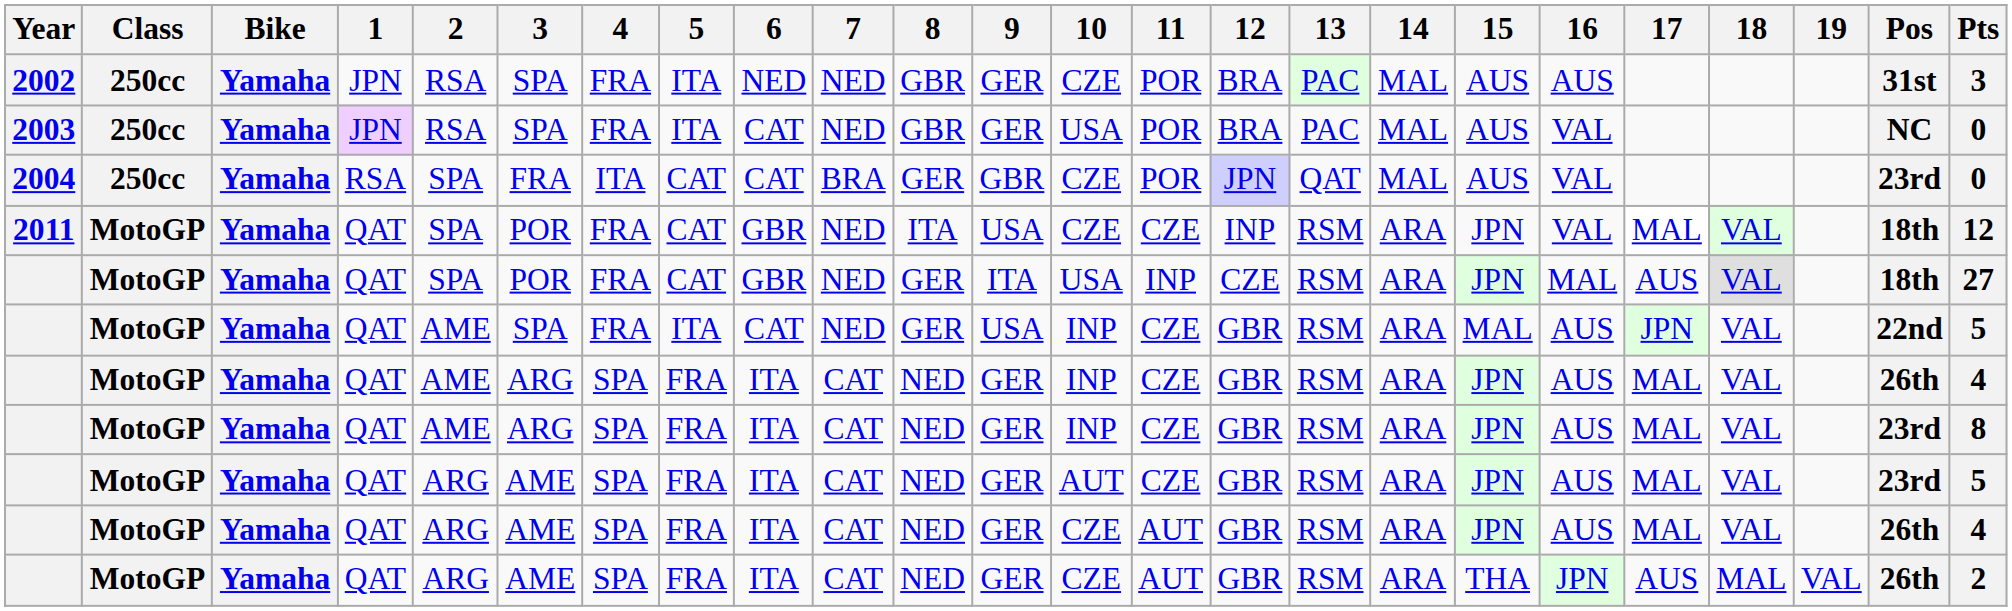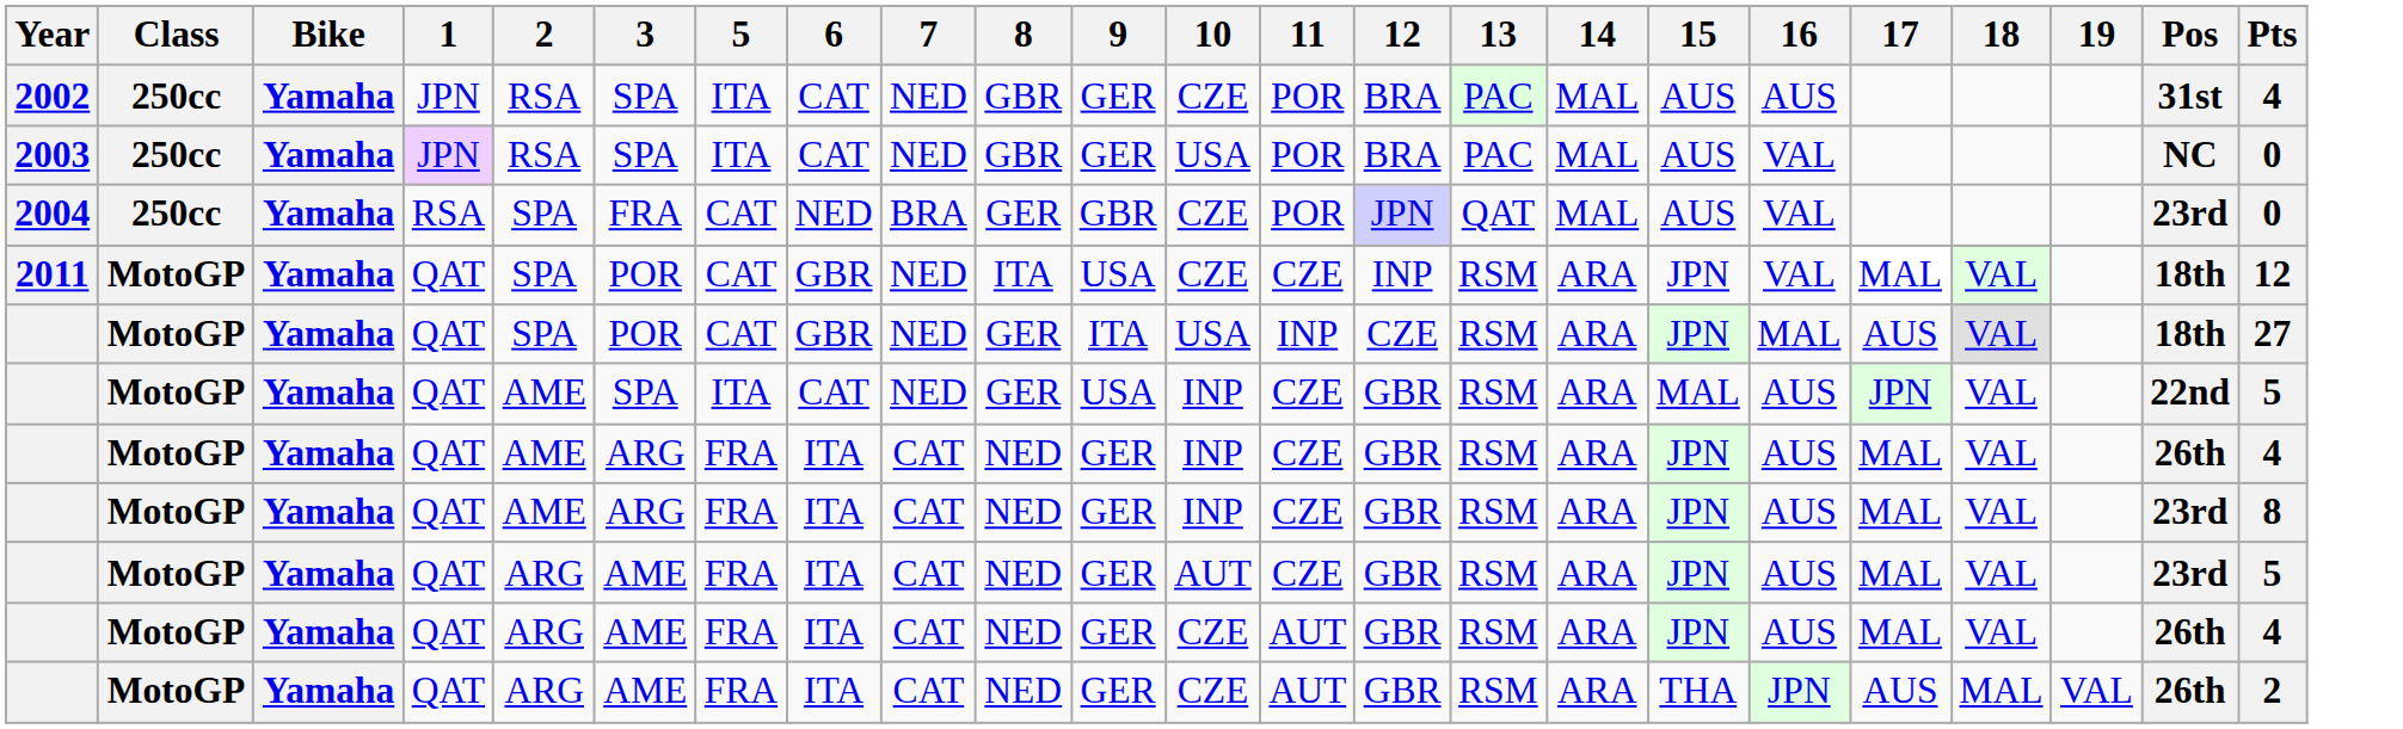 <table class="wikitable" style="text-align:center">
 <tr>
 <th>Year</th>
 <th>Class</th>
 <th>Bike</th>
 <th>1</th>
 <th>2</th>
 <th>3</th>
-<th>4</th>
 <th>5</th>
 <th>6</th>
 <th>7</th>
 <th>8</th>
 <th>9</th>
 <th>10</th>
 <th>11</th>
 <th>12</th>
 <th>13</th>
 <th>14</th>
 <th>15</th>
 <th>16</th>
 <th>17</th>
 <th>18</th>
 <th>19</th>
 <th>Pos</th>
 <th>Pts</th>
 </tr>
 <tr>
 <th><a href='#'>2002</a></th>
 <th>250cc</th>
 <th><a href='#'>Yamaha</a></th>
 <td><a href='#'>JPN</a></td>
 <td><a href='#'>RSA</a></td>
 <td><a href='#'>SPA</a></td>
-<td><a href='#'>FRA</a></td>
 <td><a href='#'>ITA</a></td>
-<td><a href='#'>NED</a></td>
+<td><a href='#'>CAT</a></td>
 <td><a href='#'>NED</a></td>
 <td><a href='#'>GBR</a></td>
 <td><a href='#'>GER</a></td>
 <td><a href='#'>CZE</a></td>
 <td><a href='#'>POR</a></td>
 <td><a href='#'>BRA</a></td>
 <td style="background:#DFFFDF;"><a href='#'>PAC</a><br></td>
 <td><a href='#'>MAL</a></td>
 <td><a href='#'>AUS</a></td>
 <td><a href='#'>AUS</a></td>
 <td></td>
 <td></td>
 <td></td>
 <th>31st</th>
-<th>3</th>
+<th>4</th>
 </tr>
 <tr>
 <th><a href='#'>2003</a></th>
 <th>250cc</th>
 <th><a href='#'>Yamaha</a></th>
 <td style="background:#EFCFFF;"><a href='#'>JPN</a><br></td>
 <td><a href='#'>RSA</a></td>
 <td><a href='#'>SPA</a></td>
-<td><a href='#'>FRA</a></td>
 <td><a href='#'>ITA</a></td>
 <td><a href='#'>CAT</a></td>
 <td><a href='#'>NED</a></td>
 <td><a href='#'>GBR</a></td>
 <td><a href='#'>GER</a></td>
 <td><a href='#'>USA</a></td>
 <td><a href='#'>POR</a></td>
 <td><a href='#'>BRA</a></td>
 <td><a href='#'>PAC</a></td>
 <td><a href='#'>MAL</a></td>
 <td><a href='#'>AUS</a></td>
 <td><a href='#'>VAL</a></td>
 <td></td>
 <td></td>
 <td></td>
 <th>NC</th>
 <th>0</th>
 </tr>
 <tr>
 <th><a href='#'>2004</a></th>
 <th>250cc</th>
 <th><a href='#'>Yamaha</a></th>
 <td><a href='#'>RSA</a></td>
 <td><a href='#'>SPA</a></td>
 <td><a href='#'>FRA</a></td>
-<td><a href='#'>ITA</a></td>
 <td><a href='#'>CAT</a></td>
-<td><a href='#'>CAT</a></td>
+<td><a href='#'>NED</a></td>
 <td><a href='#'>BRA</a></td>
 <td><a href='#'>GER</a></td>
 <td><a href='#'>GBR</a></td>
 <td><a href='#'>CZE</a></td>
 <td><a href='#'>POR</a></td>
 <td style="background:#cfcfff;"><a href='#'>JPN</a><br></td>
 <td><a href='#'>QAT</a></td>
 <td><a href='#'>MAL</a></td>
 <td><a href='#'>AUS</a></td>
 <td><a href='#'>VAL</a></td>
 <td></td>
 <td></td>
 <td></td>
 <th>23rd</th>
 <th>0</th>
 </tr>
 <tr>
 <th><a href='#'>2011</a></th>
 <th>MotoGP</th>
 <th><a href='#'>Yamaha</a></th>
 <td><a href='#'>QAT</a></td>
 <td><a href='#'>SPA</a></td>
 <td><a href='#'>POR</a></td>
-<td><a href='#'>FRA</a></td>
 <td><a href='#'>CAT</a></td>
 <td><a href='#'>GBR</a></td>
 <td><a href='#'>NED</a></td>
 <td><a href='#'>ITA</a></td>
 <td><a href='#'>USA</a></td>
 <td><a href='#'>CZE</a></td>
 <td><a href='#'>CZE</a></td>
 <td><a href='#'>INP</a></td>
 <td><a href='#'>RSM</a></td>
 <td><a href='#'>ARA</a></td>
 <td><a href='#'>JPN</a></td>
 <td><a href='#'>VAL</a></td>
 <td style="background:#FFFFFF;"><a href='#'>MAL</a><br></td>
 <td style="background:#DFFFDF;"><a href='#'>VAL</a><br></td>
 <td></td>
 <th>18th</th>
 <th>12</th>
 </tr>
 <tr>
 <th></th>
 <th>MotoGP</th>
 <th><a href='#'>Yamaha</a></th>
 <td><a href='#'>QAT</a></td>
 <td><a href='#'>SPA</a></td>
 <td><a href='#'>POR</a></td>
-<td><a href='#'>FRA</a></td>
 <td><a href='#'>CAT</a></td>
 <td><a href='#'>GBR</a></td>
 <td><a href='#'>NED</a></td>
 <td><a href='#'>GER</a></td>
 <td><a href='#'>ITA</a></td>
 <td><a href='#'>USA</a></td>
 <td><a href='#'>INP</a></td>
 <td><a href='#'>CZE</a></td>
 <td><a href='#'>RSM</a></td>
 <td><a href='#'>ARA</a></td>
 <td style="background:#DFFFDF;"><a href='#'>JPN</a><br></td>
 <td><a href='#'>MAL</a></td>
 <td><a href='#'>AUS</a></td>
 <td style="background:#DFDFDF;"><a href='#'>VAL</a><br></td>
 <td></td>
 <th>18th</th>
 <th>27</th>
 </tr>
 <tr>
 <th></th>
 <th>MotoGP</th>
 <th><a href='#'>Yamaha</a></th>
 <td><a href='#'>QAT</a></td>
 <td><a href='#'>AME</a></td>
 <td><a href='#'>SPA</a></td>
-<td><a href='#'>FRA</a></td>
 <td><a href='#'>ITA</a></td>
 <td><a href='#'>CAT</a></td>
 <td><a href='#'>NED</a></td>
 <td><a href='#'>GER</a></td>
 <td><a href='#'>USA</a></td>
 <td><a href='#'>INP</a></td>
 <td><a href='#'>CZE</a></td>
 <td><a href='#'>GBR</a></td>
 <td><a href='#'>RSM</a></td>
 <td><a href='#'>ARA</a></td>
 <td><a href='#'>MAL</a></td>
 <td><a href='#'>AUS</a></td>
 <td style="background:#DFFFDF;"><a href='#'>JPN</a><br></td>
 <td><a href='#'>VAL</a></td>
 <td></td>
 <th>22nd</th>
 <th>5</th>
 </tr>
 <tr>
 <th></th>
 <th>MotoGP</th>
 <th><a href='#'>Yamaha</a></th>
 <td><a href='#'>QAT</a></td>
 <td><a href='#'>AME</a></td>
 <td><a href='#'>ARG</a></td>
-<td><a href='#'>SPA</a></td>
 <td><a href='#'>FRA</a></td>
 <td><a href='#'>ITA</a></td>
 <td><a href='#'>CAT</a></td>
 <td><a href='#'>NED</a></td>
 <td><a href='#'>GER</a></td>
 <td><a href='#'>INP</a></td>
 <td><a href='#'>CZE</a></td>
 <td><a href='#'>GBR</a></td>
 <td><a href='#'>RSM</a></td>
 <td><a href='#'>ARA</a></td>
 <td style="background:#DFFFDF;"><a href='#'>JPN</a><br></td>
 <td><a href='#'>AUS</a></td>
 <td><a href='#'>MAL</a></td>
 <td><a href='#'>VAL</a></td>
 <td></td>
 <th>26th</th>
 <th>4</th>
 </tr>
 <tr>
 <th></th>
 <th>MotoGP</th>
 <th><a href='#'>Yamaha</a></th>
 <td><a href='#'>QAT</a></td>
 <td><a href='#'>AME</a></td>
 <td><a href='#'>ARG</a></td>
-<td><a href='#'>SPA</a></td>
 <td><a href='#'>FRA</a></td>
 <td><a href='#'>ITA</a></td>
 <td><a href='#'>CAT</a></td>
 <td><a href='#'>NED</a></td>
 <td><a href='#'>GER</a></td>
 <td><a href='#'>INP</a></td>
 <td><a href='#'>CZE</a></td>
 <td><a href='#'>GBR</a></td>
 <td><a href='#'>RSM</a></td>
 <td><a href='#'>ARA</a></td>
 <td style="background:#dfffdf;"><a href='#'>JPN</a><br></td>
 <td><a href='#'>AUS</a></td>
 <td><a href='#'>MAL</a></td>
 <td><a href='#'>VAL</a></td>
 <td></td>
 <th>23rd</th>
 <th>8</th>
 </tr>
 <tr>
 <th></th>
 <th>MotoGP</th>
 <th><a href='#'>Yamaha</a></th>
 <td><a href='#'>QAT</a></td>
 <td><a href='#'>ARG</a></td>
 <td><a href='#'>AME</a></td>
-<td><a href='#'>SPA</a></td>
 <td><a href='#'>FRA</a></td>
 <td><a href='#'>ITA</a></td>
 <td><a href='#'>CAT</a></td>
 <td><a href='#'>NED</a></td>
 <td><a href='#'>GER</a></td>
 <td><a href='#'>AUT</a></td>
 <td><a href='#'>CZE</a></td>
 <td><a href='#'>GBR</a></td>
 <td><a href='#'>RSM</a></td>
 <td><a href='#'>ARA</a></td>
 <td style="background:#dfffdf;"><a href='#'>JPN</a><br></td>
 <td><a href='#'>AUS</a></td>
 <td><a href='#'>MAL</a></td>
 <td><a href='#'>VAL</a></td>
 <td></td>
 <th>23rd</th>
 <th>5</th>
 </tr>
 <tr>
 <th></th>
 <th>MotoGP</th>
 <th><a href='#'>Yamaha</a></th>
 <td><a href='#'>QAT</a></td>
 <td><a href='#'>ARG</a></td>
 <td><a href='#'>AME</a></td>
-<td><a href='#'>SPA</a></td>
 <td><a href='#'>FRA</a></td>
 <td><a href='#'>ITA</a></td>
 <td><a href='#'>CAT</a></td>
 <td><a href='#'>NED</a></td>
 <td><a href='#'>GER</a></td>
 <td><a href='#'>CZE</a></td>
 <td><a href='#'>AUT</a></td>
 <td><a href='#'>GBR</a></td>
 <td><a href='#'>RSM</a></td>
 <td><a href='#'>ARA</a></td>
 <td style="background:#dfffdf;"><a href='#'>JPN</a><br></td>
 <td><a href='#'>AUS</a></td>
 <td><a href='#'>MAL</a></td>
 <td><a href='#'>VAL</a></td>
 <td></td>
 <th>26th</th>
 <th>4</th>
 </tr>
 <tr>
 <th></th>
 <th>MotoGP</th>
 <th><a href='#'>Yamaha</a></th>
 <td><a href='#'>QAT</a></td>
 <td><a href='#'>ARG</a></td>
 <td><a href='#'>AME</a></td>
-<td><a href='#'>SPA</a></td>
 <td><a href='#'>FRA</a></td>
 <td><a href='#'>ITA</a></td>
 <td><a href='#'>CAT</a></td>
 <td><a href='#'>NED</a></td>
 <td><a href='#'>GER</a></td>
 <td><a href='#'>CZE</a></td>
 <td><a href='#'>AUT</a></td>
 <td><a href='#'>GBR</a></td>
 <td><a href='#'>RSM</a></td>
 <td><a href='#'>ARA</a></td>
 <td><a href='#'>THA</a></td>
 <td style="background:#dfffdf;"><a href='#'>JPN</a><br></td>
 <td><a href='#'>AUS</a></td>
 <td><a href='#'>MAL</a></td>
 <td><a href='#'>VAL</a></td>
 <th>26th</th>
 <th>2</th>
 </tr>
 </table>
